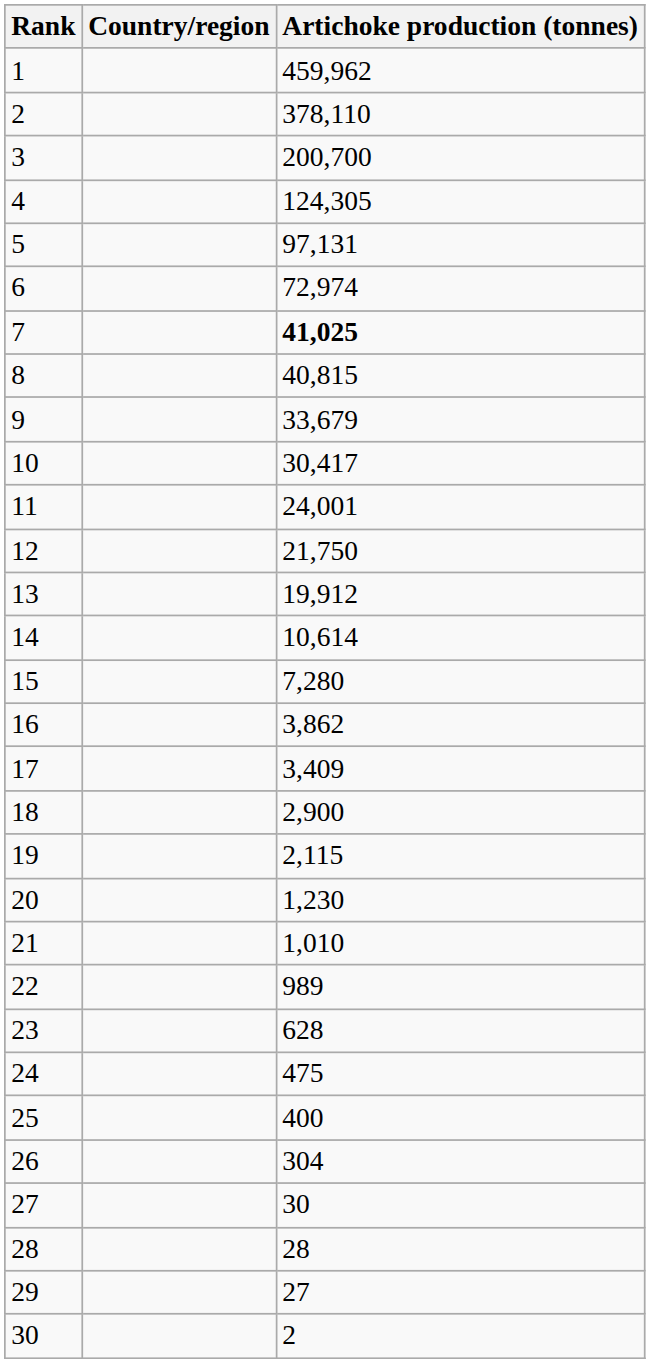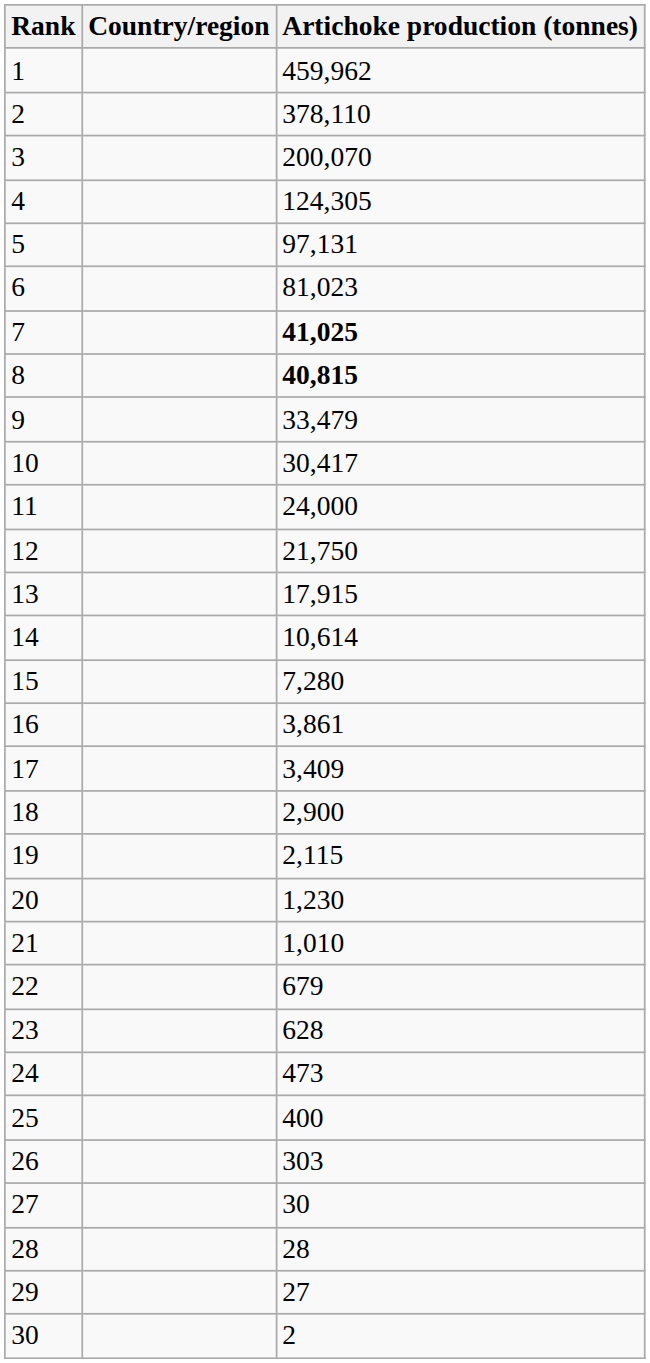 <table class="wikitable sortable">
 <tr>
 <th>Rank</th>
 <th>Country/region</th>
 <th>Artichoke production (tonnes)</th>
 </tr>
 <tr>
 <td>1</td>
 <td></td>
 <td align="left">459,962</td>
 </tr>
 <tr>
 <td>2</td>
 <td></td>
 <td align="left">378,110</td>
 </tr>
 <tr>
 <td>3</td>
 <td></td>
-<td align="left">200,700</td>
+<td align="left">200,070</td>
 </tr>
 <tr>
 <td>4</td>
 <td></td>
 <td align="left">124,305</td>
 </tr>
 <tr>
 <td>5</td>
 <td></td>
 <td align="left">97,131</td>
 </tr>
 <tr>
 <td>6</td>
 <td></td>
-<td align="left">72,974</td>
+<td align="left">81,023</td>
 </tr>
 <tr>
 <td>7</td>
 <td></td>
 <td align="left"><strong>41,025</strong></td>
 </tr>
 <tr>
 <td>8</td>
 <td></td>
-<td align="left">40,815</td>
+<td align="left"><strong>40,815</strong></td>
 </tr>
 <tr>
 <td>9</td>
 <td></td>
-<td align="left">33,679</td>
+<td align="left">33,479</td>
 </tr>
 <tr>
 <td>10</td>
 <td></td>
 <td align="left">30,417</td>
 </tr>
 <tr>
 <td>11</td>
 <td></td>
-<td align="left">24,001</td>
+<td align="left">24,000</td>
 </tr>
 <tr>
 <td>12</td>
 <td></td>
 <td align="left">21,750</td>
 </tr>
 <tr>
 <td>13</td>
 <td></td>
-<td align="left">19,912</td>
+<td align="left">17,915</td>
 </tr>
 <tr>
 <td>14</td>
 <td></td>
 <td align="left">10,614</td>
 </tr>
 <tr>
 <td>15</td>
 <td></td>
 <td align="left">7,280</td>
 </tr>
 <tr>
 <td>16</td>
 <td></td>
-<td align="left">3,862</td>
+<td align="left">3,861</td>
 </tr>
 <tr>
 <td>17</td>
 <td></td>
 <td align="left">3,409</td>
 </tr>
 <tr>
 <td>18</td>
 <td></td>
 <td align="left">2,900</td>
 </tr>
 <tr>
 <td>19</td>
 <td></td>
 <td align="left">2,115</td>
 </tr>
 <tr>
 <td>20</td>
 <td></td>
 <td align="left">1,230</td>
 </tr>
 <tr>
 <td>21</td>
 <td></td>
 <td align="left">1,010</td>
 </tr>
 <tr>
 <td>22</td>
 <td></td>
-<td align="left">989</td>
+<td align="left">679</td>
 </tr>
 <tr>
 <td>23</td>
 <td></td>
 <td align="left">628</td>
 </tr>
 <tr>
 <td>24</td>
 <td></td>
-<td align="left">475</td>
+<td align="left">473</td>
 </tr>
 <tr>
 <td>25</td>
 <td></td>
 <td align="left">400</td>
 </tr>
 <tr>
 <td>26</td>
 <td></td>
-<td align="left">304</td>
+<td align="left">303</td>
 </tr>
 <tr>
 <td>27</td>
 <td></td>
 <td align="left">30</td>
 </tr>
 <tr>
 <td>28</td>
 <td></td>
 <td align="left">28</td>
 </tr>
 <tr>
 <td>29</td>
 <td></td>
 <td align="left">27</td>
 </tr>
 <tr>
 <td>30</td>
 <td></td>
 <td align="left">2</td>
 </tr>
 <tr>
 </tr>
 </table>
